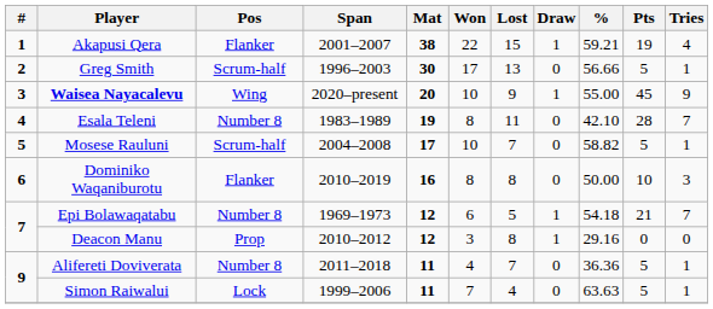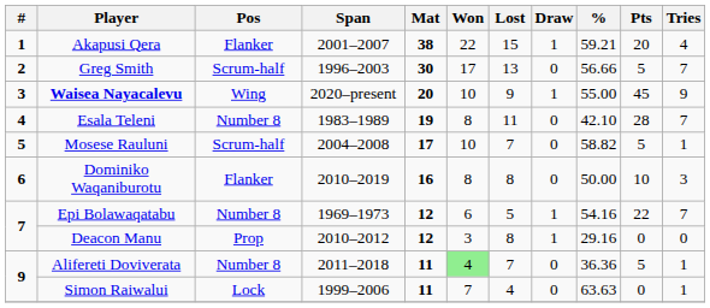 <table class="wikitable" style="font-size:100%; text-align:center;">
 <tr>
 <th style="width:25px;">#</th>
 <th style="width:150px;">Player</th>
 <th style="width:100px;">Pos</th>
 <th style="width:95px;">Span</th>
 <th style="width:35px;">Mat</th>
 <th style="width:35px;">Won</th>
 <th style="width:35px;">Lost</th>
 <th style="width:35px;">Draw</th>
 <th style="width:35px;">%</th>
 <th style="width:35px;">Pts</th>
 <th style="width:35px;">Tries</th>
 </tr>
 <tr>
 <td><strong>1</strong></td>
 <td><a href='#'>Akapusi Qera</a></td>
 <td><a href='#'>Flanker</a></td>
 <td>2001–2007</td>
 <td><strong>38</strong></td>
 <td>22</td>
 <td>15</td>
 <td>1</td>
 <td>59.21</td>
-<td>19</td>
+<td>20</td>
 <td>4</td>
 </tr>
 <tr>
 <td><strong>2</strong></td>
 <td><a href='#'>Greg Smith</a></td>
 <td><a href='#'>Scrum-half</a></td>
 <td>1996–2003</td>
 <td><strong>30</strong></td>
 <td>17</td>
 <td>13</td>
 <td>0</td>
 <td>56.66</td>
 <td>5</td>
-<td>1</td>
+<td>7</td>
 </tr>
 <tr>
 <td><strong>3</strong></td>
 <td><strong><a href='#'>Waisea Nayacalevu</a></strong></td>
 <td><a href='#'>Wing</a></td>
 <td>2020–present</td>
 <td><strong>20</strong></td>
 <td>10</td>
 <td>9</td>
 <td>1</td>
 <td>55.00</td>
 <td>45</td>
 <td>9</td>
 </tr>
 <tr>
 <td><strong>4</strong></td>
 <td><a href='#'>Esala Teleni</a></td>
 <td><a href='#'>Number 8</a></td>
 <td>1983–1989</td>
 <td><strong>19</strong></td>
 <td>8</td>
 <td>11</td>
 <td>0</td>
 <td>42.10</td>
 <td>28</td>
 <td>7</td>
 </tr>
 <tr>
 <td><strong>5</strong></td>
 <td><a href='#'>Mosese Rauluni</a></td>
 <td><a href='#'>Scrum-half</a></td>
 <td>2004–2008</td>
 <td><strong>17</strong></td>
 <td>10</td>
 <td>7</td>
 <td>0</td>
 <td>58.82</td>
 <td>5</td>
 <td>1</td>
 </tr>
 <tr>
 <td><strong>6</strong></td>
 <td><a href='#'>Dominiko Waqaniburotu</a></td>
 <td><a href='#'>Flanker</a></td>
 <td>2010–2019</td>
 <td><strong>16</strong></td>
 <td>8</td>
 <td>8</td>
 <td>0</td>
 <td>50.00</td>
 <td>10</td>
 <td>3</td>
 </tr>
 <tr>
 <td rowspan=2><strong>7</strong></td>
 <td><a href='#'>Epi Bolawaqatabu</a></td>
 <td><a href='#'>Number 8</a></td>
 <td>1969–1973</td>
 <td><strong>12</strong></td>
 <td>6</td>
 <td>5</td>
 <td>1</td>
-<td>54.18</td>
-<td>21</td>
+<td>54.16</td>
+<td>22</td>
 <td>7</td>
 </tr>
 <tr>
 <td><a href='#'>Deacon Manu</a></td>
 <td><a href='#'>Prop</a></td>
 <td>2010–2012</td>
 <td><strong>12</strong></td>
 <td>3</td>
 <td>8</td>
 <td>1</td>
 <td>29.16</td>
 <td>0</td>
 <td>0</td>
 </tr>
 <tr>
 <td rowspan=2><strong>9</strong></td>
 <td><a href='#'>Alifereti Doviverata</a></td>
 <td><a href='#'>Number 8</a></td>
 <td>2011–2018</td>
 <td><strong>11</strong></td>
-<td>4</td>
+<td style="background: lightgreen;">4</td>
 <td>7</td>
 <td>0</td>
 <td>36.36</td>
 <td>5</td>
 <td>1</td>
 </tr>
 <tr>
 <td><a href='#'>Simon Raiwalui</a></td>
 <td><a href='#'>Lock</a></td>
 <td>1999–2006</td>
 <td><strong>11</strong></td>
 <td>7</td>
 <td>4</td>
 <td>0</td>
 <td>63.63</td>
-<td>5</td>
+<td>0</td>
 <td>1</td>
 </tr>
 <tr>
 </tr>
 </table>
